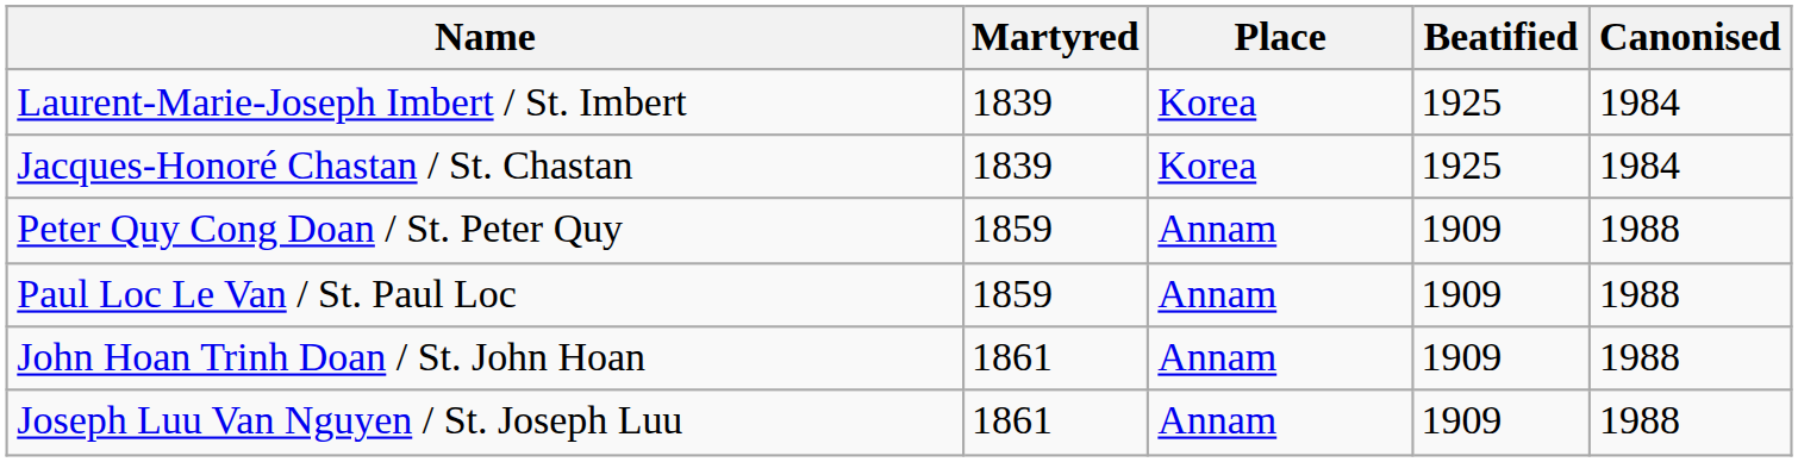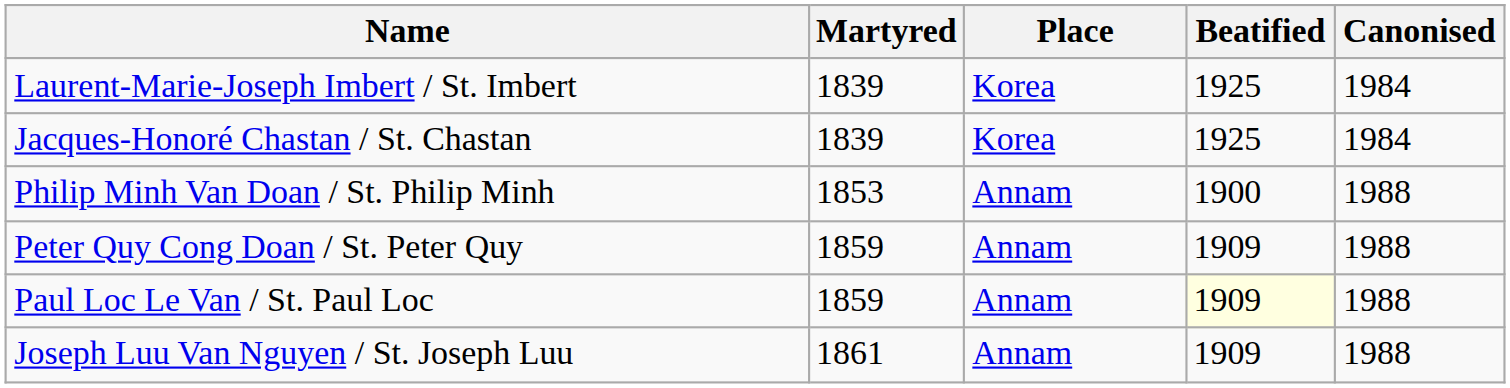 <table class="wikitable" width="80%" style="margin: 1em auto 1em auto">
 <tr>
 <th>Name</th>
 <th>Martyred</th>
 <th>Place</th>
 <th>Beatified</th>
 <th>Canonised</th>
 </tr>
 <tr>
 <td width="55%" valign="top"><a href='#'>Laurent-Marie-Joseph Imbert</a> / St. Imbert</td>
 <td width="10%" valign="top">1839</td>
 <td width="15%" valign="top"><a href='#'>Korea</a></td>
 <td width="10%" valign="top">1925</td>
 <td width="10%" valign="top">1984</td>
 </tr>
 <tr>
 <td width="55%" valign="top"><a href='#'>Jacques-Honoré Chastan</a> / St. Chastan</td>
 <td width="10%" valign="top">1839</td>
 <td width="15%" valign="top"><a href='#'>Korea</a></td>
 <td width="10%" valign="top">1925</td>
 <td width="10%" valign="top">1984</td>
 </tr>
 <tr>
+<td width="55%" valign="top"><a href='#'>Philip Minh Van Doan</a> / St. Philip Minh</td>
+<td width="10%" valign="top">1853</td>
+<td width="15%" valign="top"><a href='#'>Annam</a></td>
+<td width="10%" valign="top">1900</td>
+<td width="10%" valign="top">1988</td>
+</tr>
+<tr>
 <td width="55%" valign="top"><a href='#'>Peter Quy Cong Doan</a> / St. Peter Quy</td>
 <td width="10%" valign="top">1859</td>
 <td width="15%" valign="top"><a href='#'>Annam</a></td>
 <td width="10%" valign="top">1909</td>
 <td width="10%" valign="top">1988</td>
 </tr>
 <tr>
 <td width="55%" valign="top"><a href='#'>Paul Loc Le Van</a> / St. Paul Loc</td>
 <td width="10%" valign="top">1859</td>
 <td width="15%" valign="top"><a href='#'>Annam</a></td>
-<td width="10%" valign="top">1909</td>
-<td width="10%" valign="top">1988</td>
-</tr>
-<tr>
-<td width="55%" valign="top"><a href='#'>John Hoan Trinh Doan</a> / St. John Hoan</td>
-<td width="10%" valign="top">1861</td>
-<td width="15%" valign="top"><a href='#'>Annam</a></td>
-<td width="10%" valign="top">1909</td>
+<td width="10%" valign="top" style="background: lightyellow;">1909</td>
 <td width="10%" valign="top">1988</td>
 </tr>
 <tr>
 <td width="55%" valign="top"><a href='#'>Joseph Luu Van Nguyen</a> / St. Joseph Luu</td>
 <td width="10%" valign="top">1861</td>
 <td width="15%" valign="top"><a href='#'>Annam</a></td>
 <td width="10%" valign="top">1909</td>
 <td width="10%" valign="top">1988</td>
 </tr>
 </table>
